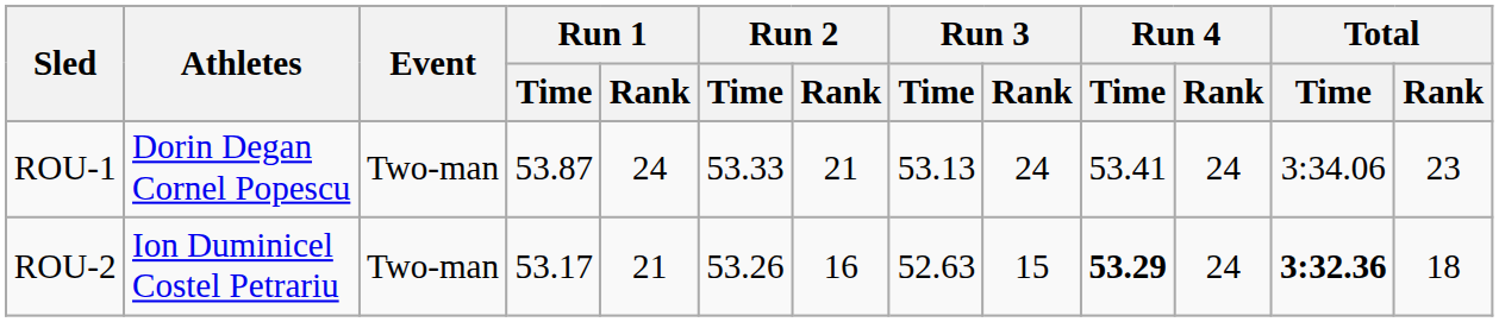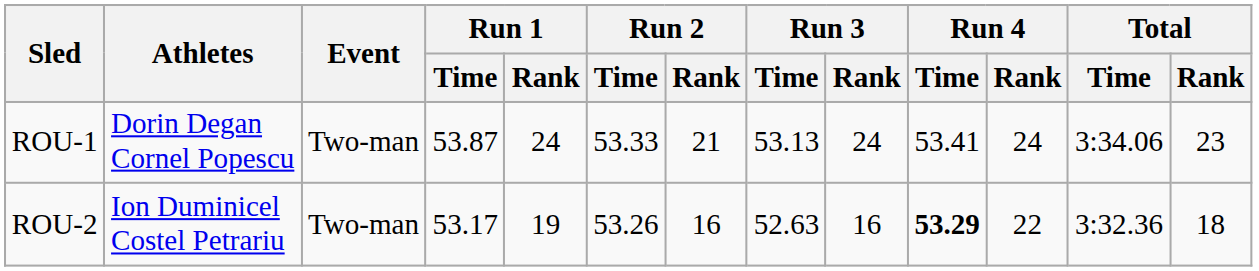 <table class="wikitable" border="1" style="font-size:90%">
 <tr>
 <th rowspan="2">Sled</th>
 <th rowspan="2">Athletes</th>
 <th rowspan="2">Event</th>
 <th colspan="2">Run 1</th>
 <th colspan="2">Run 2</th>
 <th colspan="2">Run 3</th>
 <th colspan="2">Run 4</th>
 <th colspan="2">Total</th>
 </tr>
 <tr>
 <th>Time</th>
 <th>Rank</th>
 <th>Time</th>
 <th>Rank</th>
 <th>Time</th>
 <th>Rank</th>
 <th>Time</th>
 <th>Rank</th>
 <th>Time</th>
 <th>Rank</th>
 </tr>
 <tr>
 <td align="center">ROU-1</td>
 <td><a href='#'>Dorin Degan</a><br><a href='#'>Cornel Popescu</a></td>
 <td>Two-man</td>
 <td align="center">53.87</td>
 <td align="center">24</td>
 <td align="center">53.33</td>
 <td align="center">21</td>
 <td align="center">53.13</td>
 <td align="center">24</td>
 <td align="center">53.41</td>
 <td align="center">24</td>
 <td align="center">3:34.06</td>
 <td align="center">23</td>
 </tr>
 <tr>
 <td align="center">ROU-2</td>
 <td><a href='#'>Ion Duminicel</a><br><a href='#'>Costel Petrariu</a></td>
 <td>Two-man</td>
 <td align="center">53.17</td>
-<td align="center">21</td>
+<td align="center">19</td>
 <td align="center">53.26</td>
 <td align="center">16</td>
 <td align="center">52.63</td>
-<td align="center">15</td>
+<td align="center">16</td>
 <td align="center"><strong>53.29</strong></td>
-<td align="center">24</td>
-<td align="center"><strong>3:32.36</strong></td>
+<td align="center">22</td>
+<td align="center">3:32.36</td>
 <td align="center">18</td>
 </tr>
 </table>
